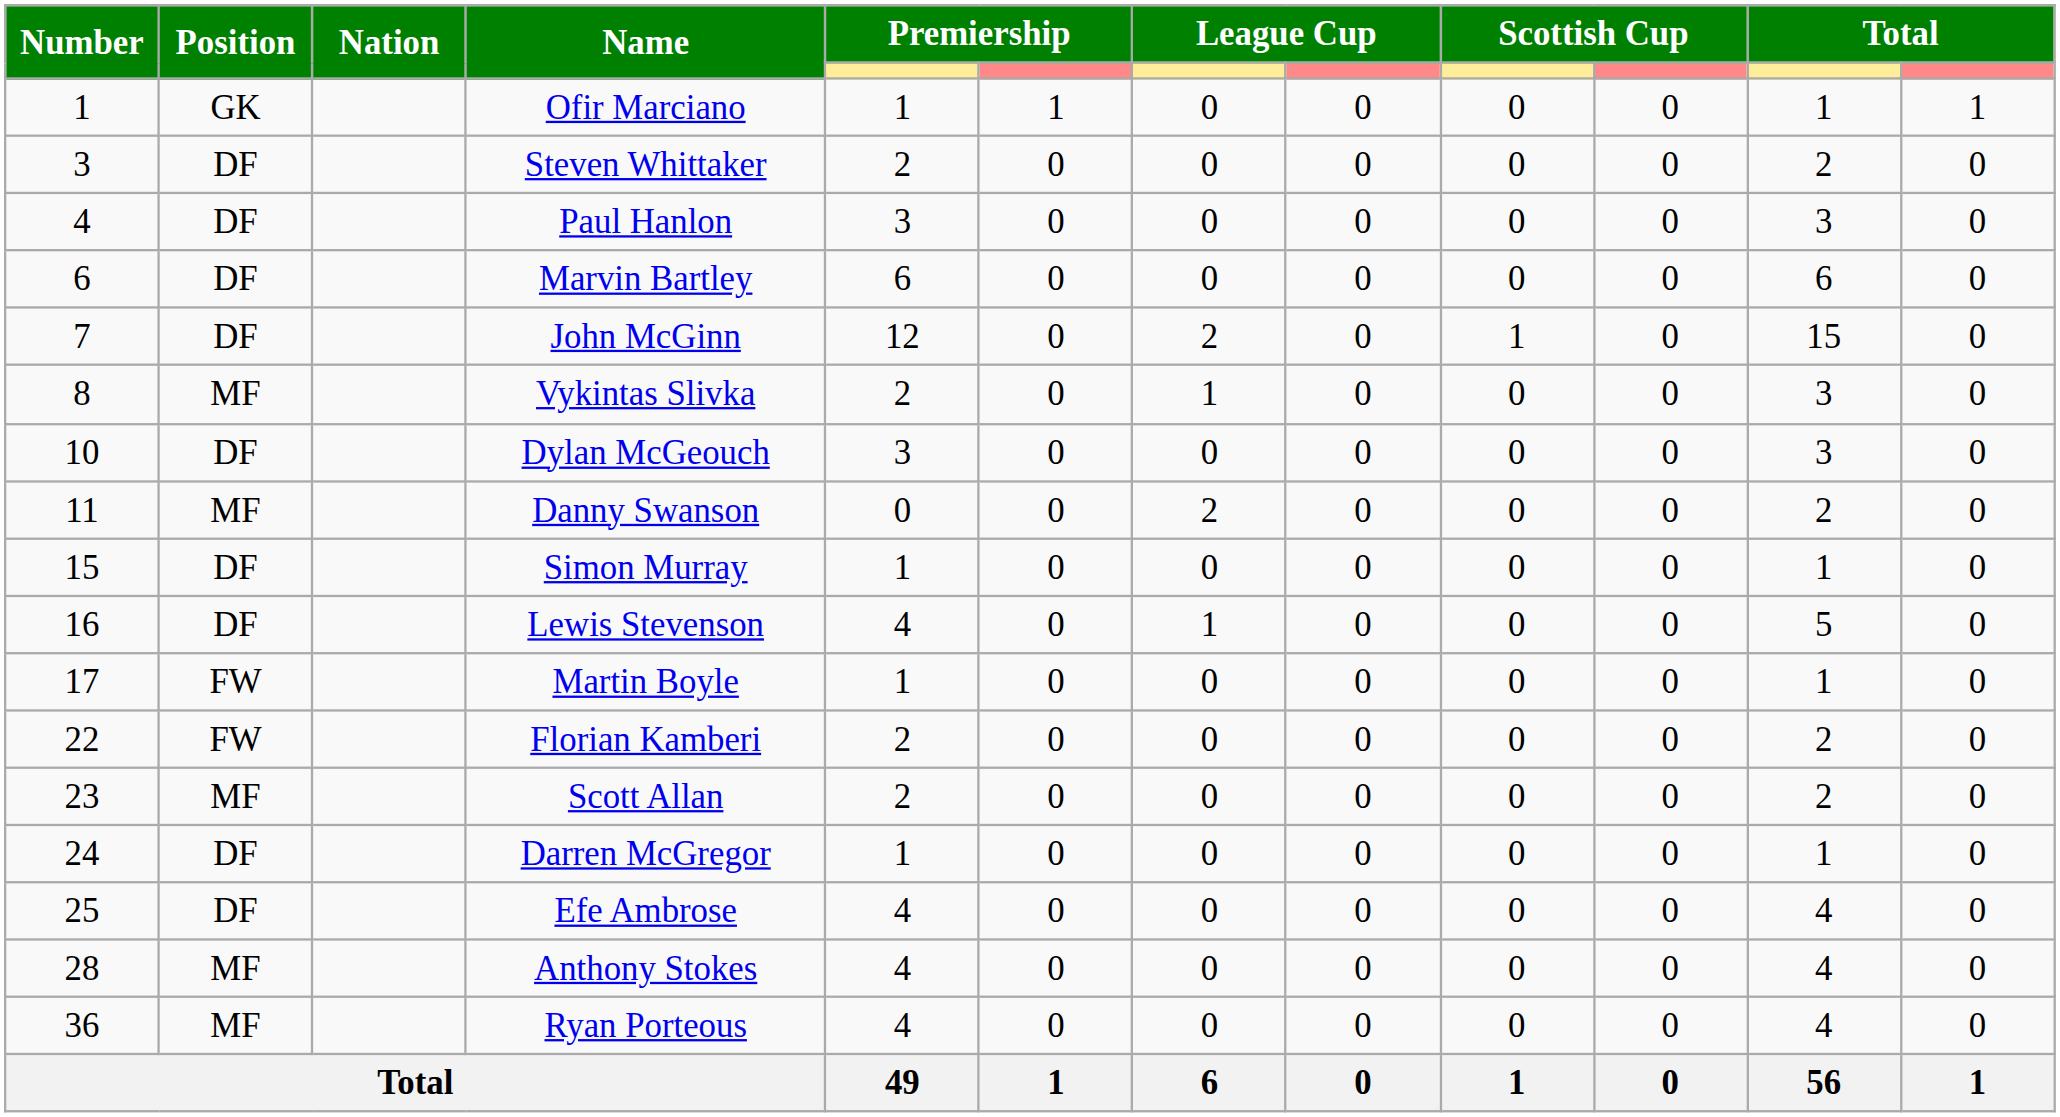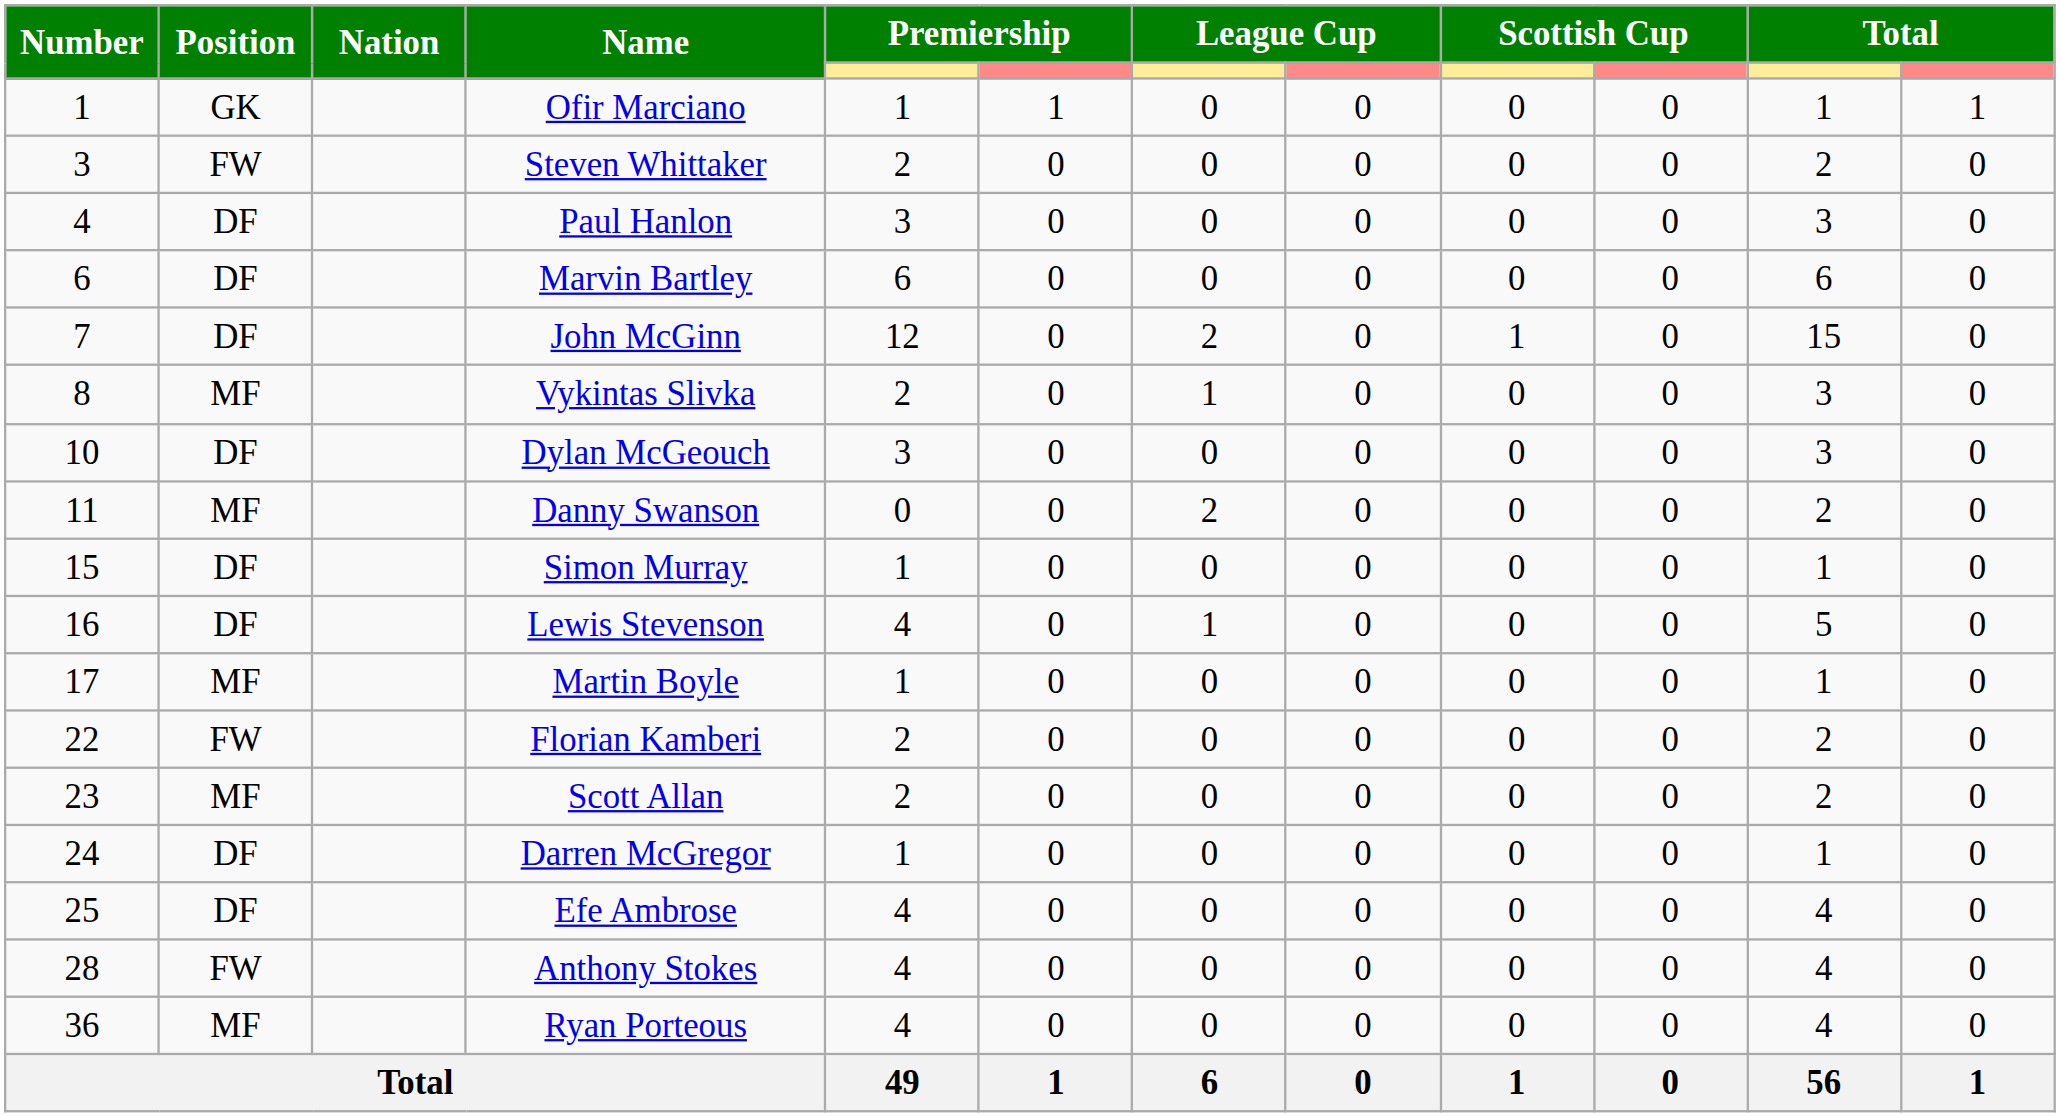 <table class="wikitable" style="font-size: 95%; text-align: center;">
 <tr>
 <th style="background:#008000; color:white;" rowspan=2 width=60>Number</th>
 <th style="background:#008000; color:white;" rowspan=2 width=60>Position</th>
 <th style="background:#008000; color:white;" rowspan=2 width=60>Nation</th>
 <th style="background:#008000; color:white;" rowspan=2 width=150>Name</th>
 <th style="background:#008000; color:white;" colspan=2>Premiership</th>
 <th style="background:#008000; color:white;" colspan=2>League Cup</th>
 <th style="background:#008000; color:white;" colspan=2>Scottish Cup</th>
 <th style="background:#008000; color:white;" colspan=2>Total</th>
 </tr>
 <tr>
 <th style="width:60px; background:#fe9;"></th>
 <th style="width:60px; background:#ff8888;"></th>
 <th style="width:60px; background:#fe9;"></th>
 <th style="width:60px; background:#ff8888;"></th>
 <th style="width:60px; background:#fe9;"></th>
 <th style="width:60px; background:#ff8888;"></th>
 <th style="width:60px; background:#fe9;"></th>
 <th style="width:60px; background:#ff8888;"></th>
 </tr>
 <tr>
 <td>1</td>
 <td>GK</td>
 <td></td>
 <td><a href='#'>Ofir Marciano</a></td>
 <td>1</td>
 <td>1</td>
 <td>0</td>
 <td>0</td>
 <td>0</td>
 <td>0</td>
 <td>1</td>
 <td>1</td>
 </tr>
 <tr>
 <td>3</td>
-<td>DF</td>
+<td>FW</td>
 <td></td>
 <td><a href='#'>Steven Whittaker</a></td>
 <td>2</td>
 <td>0</td>
 <td>0</td>
 <td>0</td>
 <td>0</td>
 <td>0</td>
 <td>2</td>
 <td>0</td>
 </tr>
 <tr>
 <td>4</td>
 <td>DF</td>
 <td></td>
 <td><a href='#'>Paul Hanlon</a></td>
 <td>3</td>
 <td>0</td>
 <td>0</td>
 <td>0</td>
 <td>0</td>
 <td>0</td>
 <td>3</td>
 <td>0</td>
 </tr>
 <tr>
 <td>6</td>
 <td>DF</td>
 <td></td>
 <td><a href='#'>Marvin Bartley</a></td>
 <td>6</td>
 <td>0</td>
 <td>0</td>
 <td>0</td>
 <td>0</td>
 <td>0</td>
 <td>6</td>
 <td>0</td>
 </tr>
 <tr>
 <td>7</td>
 <td>DF</td>
 <td></td>
 <td><a href='#'>John McGinn</a></td>
 <td>12</td>
 <td>0</td>
 <td>2</td>
 <td>0</td>
 <td>1</td>
 <td>0</td>
 <td>15</td>
 <td>0</td>
 </tr>
 <tr>
 <td>8</td>
 <td>MF</td>
 <td></td>
 <td><a href='#'>Vykintas Slivka</a></td>
 <td>2</td>
 <td>0</td>
 <td>1</td>
 <td>0</td>
 <td>0</td>
 <td>0</td>
 <td>3</td>
 <td>0</td>
 </tr>
 <tr>
 <td>10</td>
 <td>DF</td>
 <td></td>
 <td><a href='#'>Dylan McGeouch</a></td>
 <td>3</td>
 <td>0</td>
 <td>0</td>
 <td>0</td>
 <td>0</td>
 <td>0</td>
 <td>3</td>
 <td>0</td>
 </tr>
 <tr>
 <td>11</td>
 <td>MF</td>
 <td></td>
 <td><a href='#'>Danny Swanson</a></td>
 <td>0</td>
 <td>0</td>
 <td>2</td>
 <td>0</td>
 <td>0</td>
 <td>0</td>
 <td>2</td>
 <td>0</td>
 </tr>
 <tr>
 <td>15</td>
 <td>DF</td>
 <td></td>
 <td><a href='#'>Simon Murray</a></td>
 <td>1</td>
 <td>0</td>
 <td>0</td>
 <td>0</td>
 <td>0</td>
 <td>0</td>
 <td>1</td>
 <td>0</td>
 </tr>
 <tr>
 <td>16</td>
 <td>DF</td>
 <td></td>
 <td><a href='#'>Lewis Stevenson</a></td>
 <td>4</td>
 <td>0</td>
 <td>1</td>
 <td>0</td>
 <td>0</td>
 <td>0</td>
 <td>5</td>
 <td>0</td>
 </tr>
 <tr>
 <td>17</td>
-<td>FW</td>
+<td>MF</td>
 <td></td>
 <td><a href='#'>Martin Boyle</a></td>
 <td>1</td>
 <td>0</td>
 <td>0</td>
 <td>0</td>
 <td>0</td>
 <td>0</td>
 <td>1</td>
 <td>0</td>
 </tr>
 <tr>
 <td>22</td>
 <td>FW</td>
 <td></td>
 <td><a href='#'>Florian Kamberi</a></td>
 <td>2</td>
 <td>0</td>
 <td>0</td>
 <td>0</td>
 <td>0</td>
 <td>0</td>
 <td>2</td>
 <td>0</td>
 </tr>
 <tr>
 <td>23</td>
 <td>MF</td>
 <td></td>
 <td><a href='#'>Scott Allan</a></td>
 <td>2</td>
 <td>0</td>
 <td>0</td>
 <td>0</td>
 <td>0</td>
 <td>0</td>
 <td>2</td>
 <td>0</td>
 </tr>
 <tr>
 <td>24</td>
 <td>DF</td>
 <td></td>
 <td><a href='#'>Darren McGregor</a></td>
 <td>1</td>
 <td>0</td>
 <td>0</td>
 <td>0</td>
 <td>0</td>
 <td>0</td>
 <td>1</td>
 <td>0</td>
 </tr>
 <tr>
 <td>25</td>
 <td>DF</td>
 <td></td>
 <td><a href='#'>Efe Ambrose</a></td>
 <td>4</td>
 <td>0</td>
 <td>0</td>
 <td>0</td>
 <td>0</td>
 <td>0</td>
 <td>4</td>
 <td>0</td>
 </tr>
 <tr>
 <td>28</td>
-<td>MF</td>
+<td>FW</td>
 <td></td>
 <td><a href='#'>Anthony Stokes</a></td>
 <td>4</td>
 <td>0</td>
 <td>0</td>
 <td>0</td>
 <td>0</td>
 <td>0</td>
 <td>4</td>
 <td>0</td>
 </tr>
 <tr>
 <td>36</td>
 <td>MF</td>
 <td></td>
 <td><a href='#'>Ryan Porteous</a></td>
 <td>4</td>
 <td>0</td>
 <td>0</td>
 <td>0</td>
 <td>0</td>
 <td>0</td>
 <td>4</td>
 <td>0</td>
 </tr>
 <tr>
 <th colspan=4>Total</th>
 <th>49</th>
 <th>1</th>
 <th>6</th>
 <th>0</th>
 <th>1</th>
 <th>0</th>
 <th>56</th>
 <th>1</th>
 </tr>
 </table>
